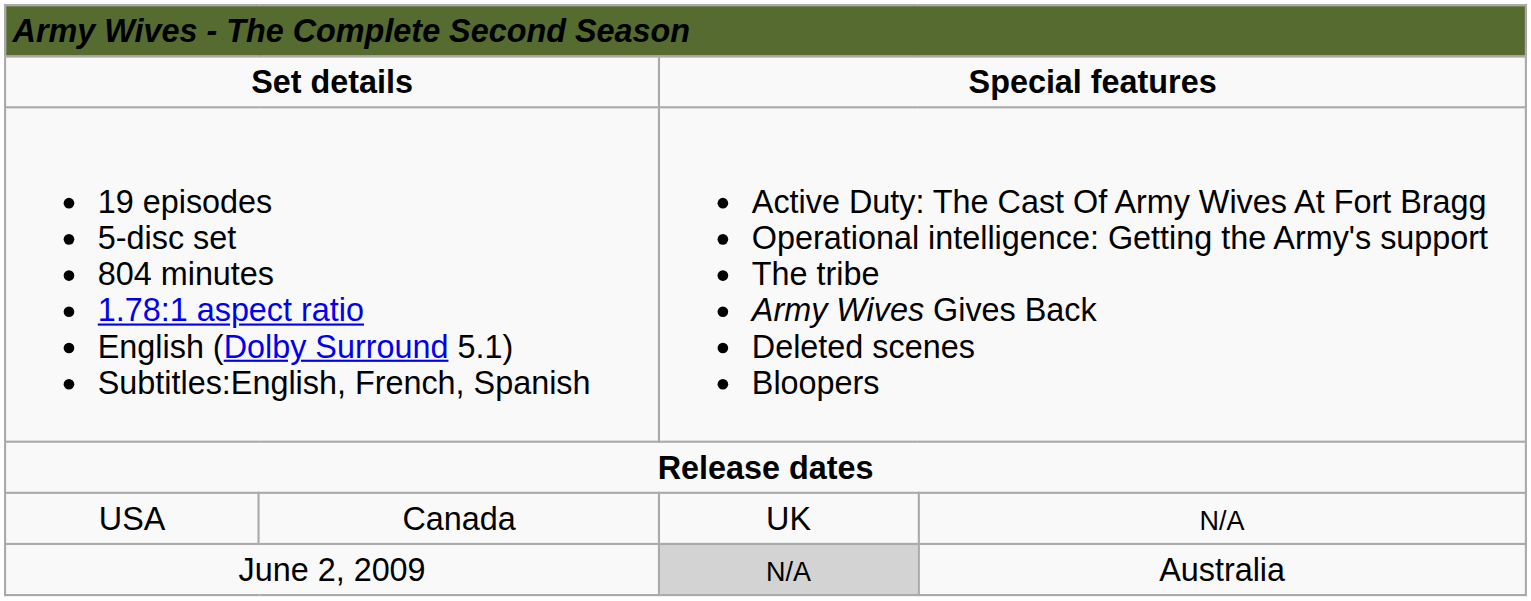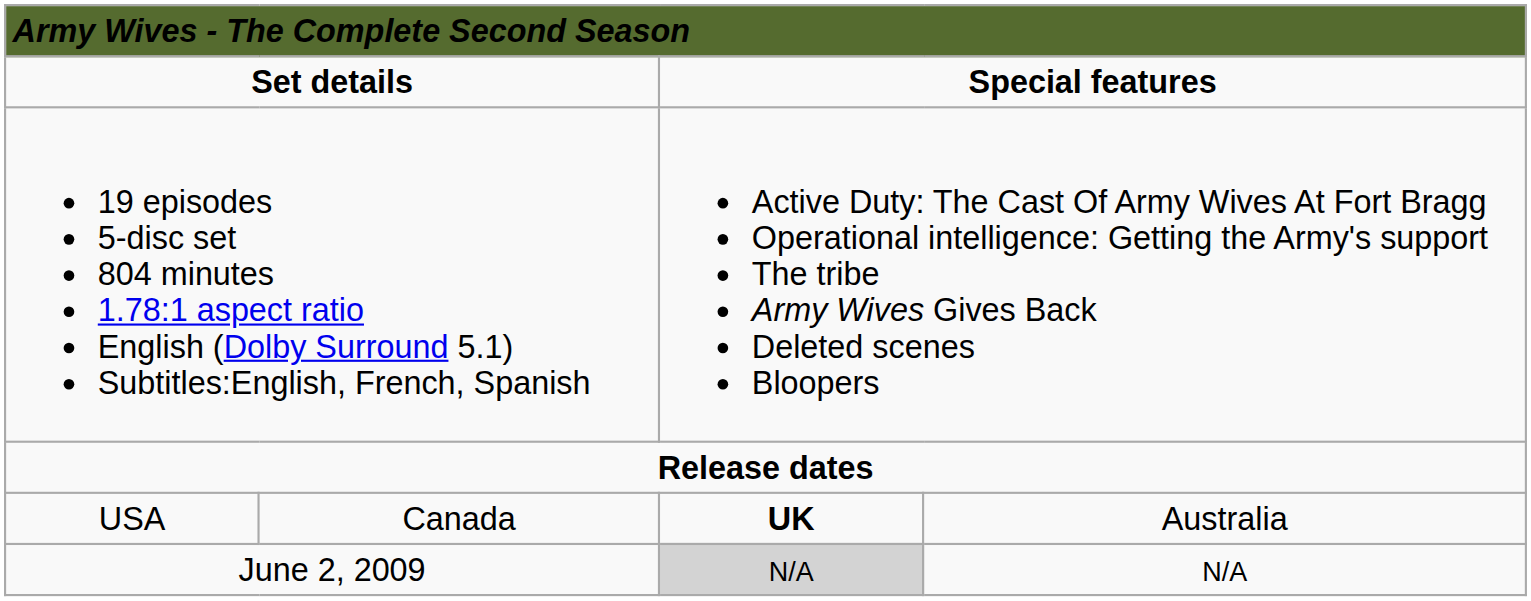 <table class="wikitable" style="font-size:95%;">
 <tr style="background:#556B2F">
 <td colspan="4"><span><strong><em>Army Wives - The Complete Second Season</em></strong></span></td>
 </tr>
 <tr valign="top">
 <td align="center" width="300" colspan="2"><strong>Set details</strong></td>
 <td colspan="2" width="400" align="center"><strong>Special features</strong></td>
 </tr>
 <tr valign="top">
 <td colspan="2" align="left" width="300"><br><ul><li>19 episodes</li><li>5-disc set</li><li>804 minutes</li><li><a href='#'>1.78:1 aspect ratio</a></li><li>English (<a href='#'>Dolby Surround</a> 5.1)</li><li>Subtitles:English, French, Spanish</li></ul></td>
 <td colspan="2" align="left" width="400"><br><ul><li>Active Duty: The Cast Of Army Wives At Fort Bragg</li><li>Operational intelligence: Getting the Army's support</li><li>The tribe</li><li><em>Army Wives</em> Gives Back</li><li>Deleted scenes</li><li>Bloopers</li></ul></td>
 </tr>
 <tr>
 <td colspan="4" align="center"><strong>Release dates</strong></td>
 </tr>
 <tr>
 <td align="center"> USA</td>
 <td align="center"> Canada</td>
-<td align="center"> UK</td>
-<td align="center"><small>N/A</small></td>
+<td align="center"><strong> UK</strong></td>
+<td align="center"> Australia</td>
 </tr>
 <tr>
 <td align="center" colspan="2">June 2, 2009</td>
 <td align="center" style="background: lightgrey;"><small>N/A</small></td>
-<td align="center"> Australia</td>
+<td align="center"><small>N/A</small></td>
 </tr>
 </table>
